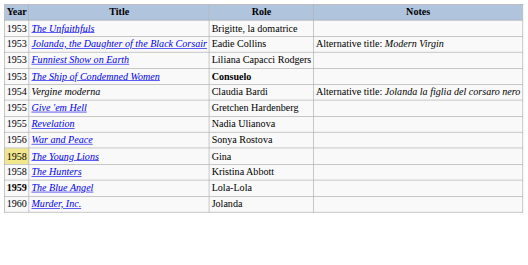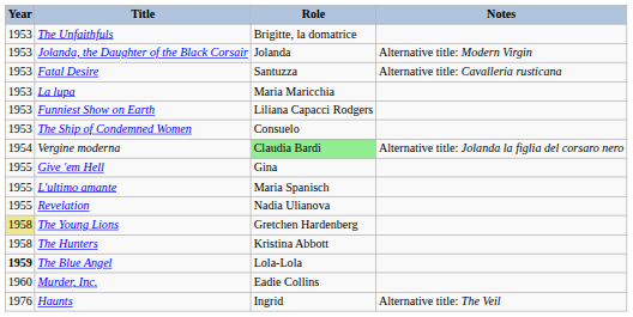 <table class="wikitable">
 <tr>
 <th style="background:#B0C4DE;">Year</th>
 <th style="background:#B0C4DE;">Title</th>
 <th style="background:#B0C4DE;">Role</th>
 <th style="background:#B0C4DE;">Notes</th>
 </tr>
 <tr>
 <td>1953</td>
 <td><em><a href='#'>The Unfaithfuls</a></em></td>
 <td>Brigitte, la domatrice</td>
 <td></td>
 </tr>
 <tr>
 <td>1953</td>
 <td><em><a href='#'>Jolanda, the Daughter of the Black Corsair</a></em></td>
-<td>Eadie Collins</td>
+<td>Jolanda</td>
 <td>Alternative title: <em>Modern Virgin</em></td>
+</tr>
+<tr>
+<td>1953</td>
+<td><em><a href='#'>Fatal Desire</a></em></td>
+<td>Santuzza</td>
+<td>Alternative title: <em>Cavalleria rusticana</em></td>
+</tr>
+<tr>
+<td>1953</td>
+<td><em><a href='#'>La lupa</a></em></td>
+<td>Maria Maricchia</td>
+<td></td>
 </tr>
 <tr>
 <td>1953</td>
 <td><em><a href='#'>Funniest Show on Earth</a></em></td>
 <td>Liliana Capacci Rodgers</td>
 <td></td>
 </tr>
 <tr>
 <td>1953</td>
 <td><em><a href='#'>The Ship of Condemned Women</a></em></td>
-<td><strong>Consuelo</strong></td>
+<td>Consuelo</td>
 <td></td>
 </tr>
 <tr>
 <td>1954</td>
 <td><em>Vergine moderna</em></td>
-<td>Claudia Bardi</td>
+<td style="background: lightgreen;">Claudia Bardi</td>
 <td>Alternative title: <em>Jolanda la figlia del corsaro nero</em></td>
 </tr>
 <tr>
 <td>1955</td>
 <td><em><a href='#'>Give 'em Hell</a></em></td>
-<td>Gretchen Hardenberg</td>
+<td>Gina</td>
+<td></td>
+</tr>
+<tr>
+<td>1955</td>
+<td><em><a href='#'>L'ultimo amante</a></em></td>
+<td>Maria Spanisch</td>
 <td></td>
 </tr>
 <tr>
 <td>1955</td>
 <td><em><a href='#'>Revelation</a></em></td>
 <td>Nadia Ulianova</td>
 <td></td>
 </tr>
 <tr>
-<td>1956</td>
-<td><em><a href='#'>War and Peace</a></em></td>
-<td>Sonya Rostova</td>
-<td></td>
-</tr>
-<tr>
 <td style="background: khaki;">1958</td>
 <td><em><a href='#'>The Young Lions</a></em></td>
-<td>Gina</td>
+<td>Gretchen Hardenberg</td>
 <td></td>
 </tr>
 <tr>
 <td>1958</td>
 <td><em><a href='#'>The Hunters</a></em></td>
 <td>Kristina Abbott</td>
 <td></td>
 </tr>
 <tr>
 <td><strong>1959</strong></td>
 <td><em><a href='#'>The Blue Angel</a></em></td>
 <td>Lola-Lola</td>
 <td></td>
 </tr>
 <tr>
 <td>1960</td>
 <td><em><a href='#'>Murder, Inc.</a></em></td>
-<td>Jolanda</td>
+<td>Eadie Collins</td>
 <td></td>
 </tr>
+<tr>
+<td>1976</td>
+<td><em><a href='#'>Haunts</a></em></td>
+<td>Ingrid</td>
+<td>Alternative title: <em>The Veil</em></td>
+</tr>
 </table>
